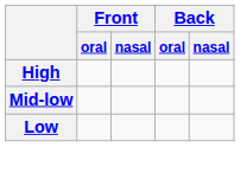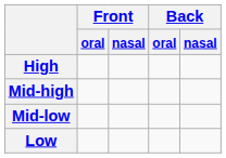 <table class="wikitable" style="text-align:center">
 <tr>
 <th rowspan="2"></th>
 <th colspan="2"><a href='#'>Front</a></th>
 <th colspan="2"><a href='#'>Back</a></th>
 </tr>
 <tr>
 <th><small><a href='#'>oral</a></small></th>
 <th><small><a href='#'>nasal</a></small></th>
 <th><small><a href='#'>oral</a></small></th>
 <th><small><a href='#'>nasal</a></small></th>
 </tr>
 <tr>
 <th><a href='#'>High</a></th>
 <td></td>
 <td></td>
 <td></td>
 <td></td>
 </tr>
 <tr>
+<th><a href='#'>Mid-high</a></th>
+<td></td>
+<td></td>
+<td></td>
+<td></td>
+</tr>
+<tr>
 <th><a href='#'>Mid-low</a></th>
 <td></td>
 <td></td>
 <td></td>
 <td></td>
 </tr>
 <tr>
 <th><a href='#'>Low</a></th>
 <td></td>
 <td></td>
 <td></td>
 <td></td>
 </tr>
 </table>
